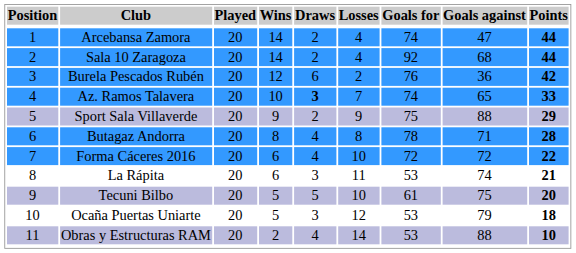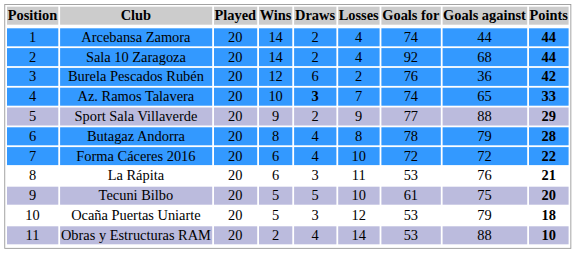 <table border="0" align="center" style="border: 1px solid #999; background-color:#FFFFFF; text-align:center">
 <tr align="center" bgcolor="#CCCCCC">
 <th>Position</th>
 <th>Club</th>
 <th>Played</th>
 <th>Wins</th>
 <th>Draws</th>
 <th>Losses</th>
 <th>Goals for</th>
 <th>Goals against</th>
 <th>Points</th>
 </tr>
 <tr>
 </tr>
 <tr ! style="background:#3399FF;">
 <td>1</td>
 <td>Arcebansa Zamora</td>
 <td>20</td>
 <td>14</td>
 <td>2</td>
 <td>4</td>
 <td>74</td>
-<td>47</td>
+<td>44</td>
 <td><strong>44</strong></td>
 </tr>
 <tr ! style="background:#3399FF;">
 <td>2</td>
 <td>Sala 10 Zaragoza</td>
 <td>20</td>
 <td>14</td>
 <td>2</td>
 <td>4</td>
 <td>92</td>
 <td>68</td>
 <td><strong>44</strong></td>
 </tr>
 <tr ! style="background:#3399FF;">
 <td>3</td>
 <td>Burela Pescados Rubén</td>
 <td>20</td>
 <td>12</td>
 <td>6</td>
 <td>2</td>
 <td>76</td>
 <td>36</td>
 <td><strong>42</strong></td>
 </tr>
 <tr ! style="background:#3399FF;">
 <td>4</td>
 <td>Az. Ramos Talavera</td>
 <td>20</td>
 <td>10</td>
 <td><strong>3</strong></td>
 <td>7</td>
 <td>74</td>
 <td>65</td>
 <td><strong>33</strong></td>
 </tr>
 <tr ! style="background:#BBBBDD;">
 <td>5</td>
 <td>Sport Sala Villaverde</td>
 <td>20</td>
 <td>9</td>
 <td>2</td>
 <td>9</td>
-<td>75</td>
+<td>77</td>
 <td>88</td>
 <td><strong>29</strong></td>
 </tr>
 <tr ! style="background:#3399FF;">
 <td>6</td>
 <td>Butagaz Andorra</td>
 <td>20</td>
 <td>8</td>
 <td>4</td>
 <td>8</td>
 <td>78</td>
-<td>71</td>
+<td>79</td>
 <td><strong>28</strong></td>
 </tr>
 <tr ! style="background:#3399FF;">
 <td>7</td>
 <td>Forma Cáceres 2016</td>
 <td>20</td>
 <td>6</td>
 <td>4</td>
 <td>10</td>
 <td>72</td>
 <td>72</td>
 <td><strong>22</strong></td>
 </tr>
 <tr>
 <td>8</td>
 <td>La Rápita</td>
 <td>20</td>
 <td>6</td>
 <td>3</td>
 <td>11</td>
 <td>53</td>
-<td>74</td>
+<td>76</td>
 <td><strong>21</strong></td>
 </tr>
 <tr ! style="background:#BBBBDD;">
 <td>9</td>
 <td>Tecuni Bilbo</td>
 <td>20</td>
 <td>5</td>
 <td>5</td>
 <td>10</td>
 <td>61</td>
 <td>75</td>
 <td><strong>20</strong></td>
 </tr>
 <tr>
 <td>10</td>
 <td>Ocaña Puertas Uniarte</td>
 <td>20</td>
 <td>5</td>
 <td>3</td>
 <td>12</td>
 <td>53</td>
 <td>79</td>
 <td><strong>18</strong></td>
 </tr>
 <tr ! style="background:#BBBBDD;">
 <td>11</td>
 <td>Obras y Estructuras RAM</td>
 <td>20</td>
 <td>2</td>
 <td>4</td>
 <td>14</td>
 <td>53</td>
 <td>88</td>
 <td><strong>10</strong></td>
 </tr>
 <tr>
 </tr>
 </table>
